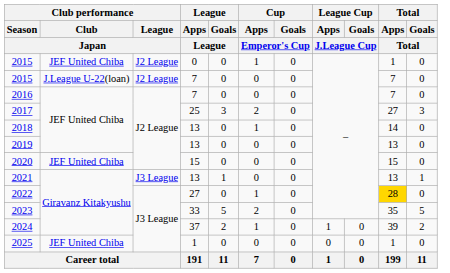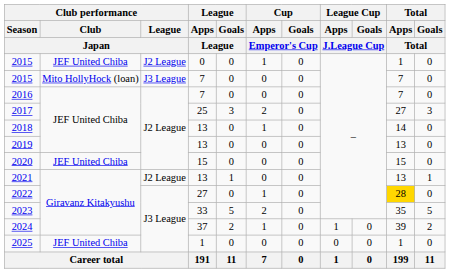 <table class="wikitable" style="text-align:center;">
 <tr>
 <th colspan=3>Club performance</th>
 <th colspan=2>League</th>
 <th colspan=2>Cup</th>
 <th colspan=2>League Cup</th>
 <th colspan=2>Total</th>
 </tr>
 <tr>
 <th>Season</th>
 <th>Club</th>
 <th>League</th>
 <th>Apps</th>
 <th>Goals</th>
 <th>Apps</th>
 <th>Goals</th>
 <th>Apps</th>
 <th>Goals</th>
 <th>Apps</th>
 <th>Goals</th>
 </tr>
 <tr>
 <th colspan=3>Japan</th>
 <th colspan=2>League</th>
 <th colspan=2><a href='#'>Emperor's Cup</a></th>
 <th colspan=2><a href='#'>J.League Cup</a></th>
 <th colspan=2>Total</th>
 </tr>
 <tr>
 <td><a href='#'>2015</a></td>
 <td><a href='#'>JEF United Chiba</a></td>
 <td><a href='#'>J2 League</a></td>
 <td>0</td>
 <td>0</td>
 <td>1</td>
 <td>0</td>
 <td rowspan="10" colspan="2">–</td>
 <td>1</td>
 <td>0</td>
 </tr>
 <tr>
 <td><a href='#'>2015</a></td>
-<td><a href='#'>J.League U-22</a>(loan)</td>
-<td><a href='#'>J2 League</a></td>
+<td><a href='#'>Mito HollyHock</a> (loan)</td>
+<td><a href='#'>J3 League</a></td>
 <td>7</td>
 <td>0</td>
 <td>0</td>
 <td>0</td>
 <td>7</td>
 <td>0</td>
 </tr>
 <tr>
 <td><a href='#'>2016</a></td>
 <td rowspan="4">JEF United Chiba</td>
 <td rowspan="5">J2 League</td>
 <td>7</td>
 <td>0</td>
 <td>0</td>
 <td>0</td>
 <td>7</td>
 <td>0</td>
 </tr>
 <tr>
 <td><a href='#'>2017</a></td>
 <td>25</td>
 <td>3</td>
 <td>2</td>
 <td>0</td>
 <td>27</td>
 <td>3</td>
 </tr>
 <tr>
 <td><a href='#'>2018</a></td>
 <td>13</td>
 <td>0</td>
 <td>1</td>
 <td>0</td>
 <td>14</td>
 <td>0</td>
 </tr>
 <tr>
 <td><a href='#'>2019</a></td>
 <td>13</td>
 <td>0</td>
 <td>0</td>
 <td>0</td>
 <td>13</td>
 <td>0</td>
 </tr>
 <tr>
 <td><a href='#'>2020</a></td>
 <td><a href='#'>JEF United Chiba</a></td>
 <td>15</td>
 <td>0</td>
 <td>0</td>
 <td>0</td>
 <td>15</td>
 <td>0</td>
 </tr>
 <tr>
 <td><a href='#'>2021</a></td>
 <td rowspan="4"><a href='#'>Giravanz Kitakyushu</a></td>
-<td><a href='#'>J3 League</a></td>
+<td>J2 League</td>
 <td>13</td>
 <td>1</td>
 <td>0</td>
 <td>0</td>
 <td>13</td>
 <td>1</td>
 </tr>
 <tr>
 <td><a href='#'>2022</a></td>
 <td rowspan="4">J3 League</td>
 <td>27</td>
 <td>0</td>
 <td>1</td>
 <td>0</td>
 <td style="background: gold;">28</td>
 <td>0</td>
 </tr>
 <tr>
 <td><a href='#'>2023</a></td>
 <td>33</td>
 <td>5</td>
 <td>2</td>
 <td>0</td>
 <td>35</td>
 <td>5</td>
 </tr>
 <tr>
 <td><a href='#'>2024</a></td>
 <td>37</td>
 <td>2</td>
 <td>1</td>
 <td>0</td>
 <td>1</td>
 <td>0</td>
 <td>39</td>
 <td>2</td>
 </tr>
 <tr>
 <td><a href='#'>2025</a></td>
 <td><a href='#'>JEF United Chiba</a></td>
 <td>1</td>
 <td>0</td>
 <td>0</td>
 <td>0</td>
 <td>0</td>
 <td>0</td>
 <td>1</td>
 <td>0</td>
 </tr>
 <tr>
 <th colspan=3>Career total</th>
 <th>191</th>
 <th>11</th>
 <th>7</th>
 <th>0</th>
 <th>1</th>
 <th>0</th>
 <th>199</th>
 <th>11</th>
 </tr>
 </table>
